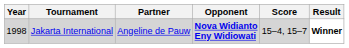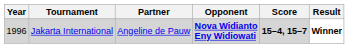 <table class="sortable wikitable" style="font-size: 90%;">
 <tr>
 <th>Year</th>
 <th>Tournament</th>
 <th>Partner</th>
 <th>Opponent</th>
 <th>Score</th>
 <th>Result</th>
 </tr>
 <tr style="background:#D5D5D5">
-<td align="center">1998</td>
+<td align="center">1996</td>
 <td align="left"><a href='#'>Jakarta International</a></td>
 <td align="left"> <a href='#'>Angeline de Pauw</a></td>
 <td align="left"><strong> <a href='#'>Nova Widianto</a> <br>  <a href='#'>Eny Widiowati</a></strong></td>
-<td align="left">15–4, 15–7</td>
+<td align="left"><strong>15–4, 15–7</strong></td>
 <td style="text-align:left; background:white"> <strong>Winner</strong></td>
 </tr>
 </table>
